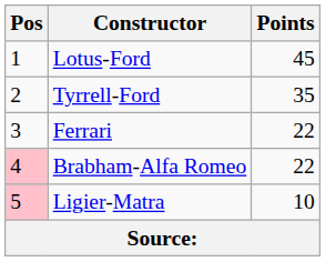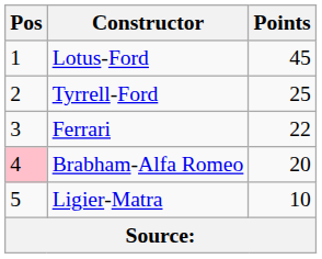 <table class="wikitable" style="font-size: 95%;">
 <tr>
 <th>Pos</th>
 <th>Constructor</th>
 <th>Points</th>
 </tr>
 <tr>
 <td>1</td>
 <td> <a href='#'>Lotus</a>-<a href='#'>Ford</a></td>
 <td align="right">45</td>
 </tr>
 <tr>
 <td>2</td>
 <td> <a href='#'>Tyrrell</a>-<a href='#'>Ford</a></td>
-<td align="right">35</td>
+<td align="right">25</td>
 </tr>
 <tr>
 <td>3</td>
 <td> <a href='#'>Ferrari</a></td>
 <td align="right">22</td>
 </tr>
 <tr>
 <td style="background: pink;">4</td>
 <td> <a href='#'>Brabham</a>-<a href='#'>Alfa Romeo</a></td>
-<td align="right">22</td>
+<td align="right">20</td>
 </tr>
 <tr>
-<td style="background: pink;">5</td>
+<td>5</td>
 <td> <a href='#'>Ligier</a>-<a href='#'>Matra</a></td>
 <td align="right">10</td>
 </tr>
 <tr>
 <th colspan=4>Source:</th>
 </tr>
 </table>
